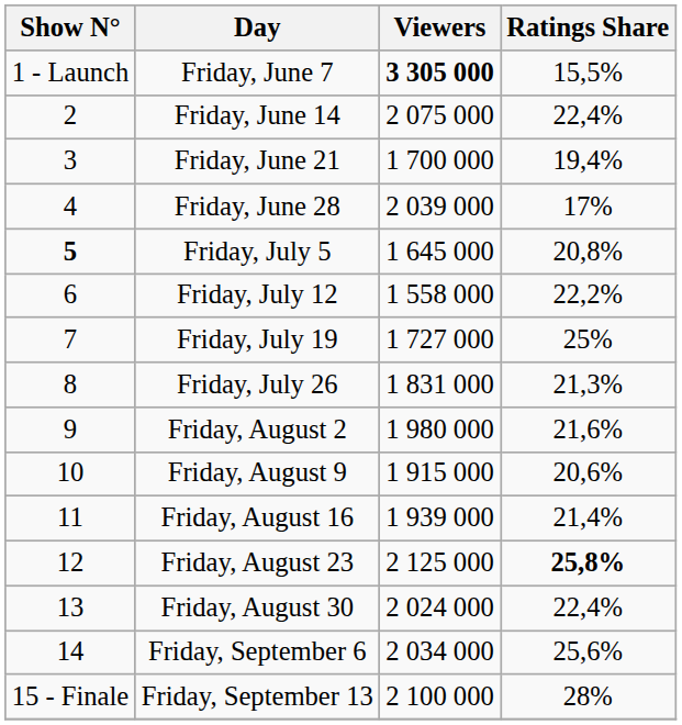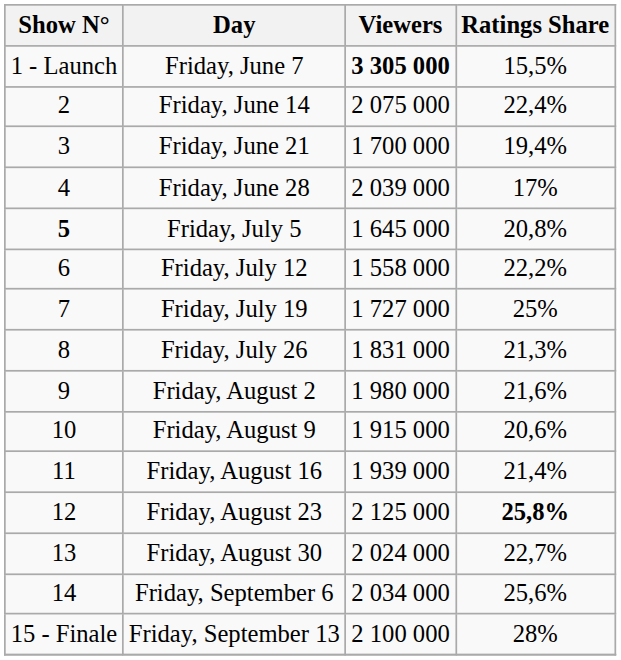 <table class="wikitable sortable centre" style="text-align:center;font-size:90%;">
 <tr>
 <th>Show N°</th>
 <th>Day</th>
 <th>Viewers</th>
 <th>Ratings Share</th>
 </tr>
 <tr>
 <td>1 - Launch</td>
 <td>Friday, June 7</td>
 <td><strong>3 305 000</strong></td>
 <td>15,5%</td>
 </tr>
 <tr>
 <td>2</td>
 <td>Friday, June 14</td>
 <td>2 075 000</td>
 <td>22,4%</td>
 </tr>
 <tr>
 <td>3</td>
 <td>Friday, June 21</td>
 <td>1 700 000</td>
 <td>19,4%</td>
 </tr>
 <tr>
 <td>4</td>
 <td>Friday, June 28</td>
 <td>2 039 000</td>
 <td>17%</td>
 </tr>
 <tr>
 <td><strong>5</strong></td>
 <td>Friday, July 5</td>
 <td>1 645 000</td>
 <td>20,8%</td>
 </tr>
 <tr>
 <td>6</td>
 <td>Friday, July 12</td>
 <td>1 558 000</td>
 <td>22,2%</td>
 </tr>
 <tr>
 <td>7</td>
 <td>Friday, July 19</td>
 <td>1 727 000</td>
 <td>25%</td>
 </tr>
 <tr>
 <td>8</td>
 <td>Friday, July 26</td>
 <td>1 831 000</td>
 <td>21,3%</td>
 </tr>
 <tr>
 <td>9</td>
 <td>Friday, August 2</td>
 <td>1 980 000</td>
 <td>21,6%</td>
 </tr>
 <tr>
 <td>10</td>
 <td>Friday, August 9</td>
 <td>1 915 000</td>
 <td>20,6%</td>
 </tr>
 <tr>
 <td>11</td>
 <td>Friday, August 16</td>
 <td>1 939 000</td>
 <td>21,4%</td>
 </tr>
 <tr>
 <td>12</td>
 <td>Friday, August 23</td>
 <td>2 125 000</td>
 <td><strong>25,8%</strong></td>
 </tr>
 <tr>
 <td>13</td>
 <td>Friday, August 30</td>
 <td>2 024 000</td>
-<td>22,4%</td>
+<td>22,7%</td>
 </tr>
 <tr>
 <td>14</td>
 <td>Friday, September 6</td>
 <td>2 034 000</td>
 <td>25,6%</td>
 </tr>
 <tr>
 <td>15 - Finale</td>
 <td>Friday, September 13</td>
 <td>2 100 000</td>
 <td>28%</td>
 </tr>
 <tr>
 </tr>
 </table>
